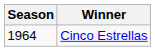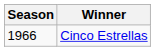 <table class="wikitable">
 <tr>
 <th>Season</th>
 <th>Winner</th>
 </tr>
 <tr>
-<td>1964</td>
+<td>1966</td>
 <td><a href='#'>Cinco Estrellas</a></td>
 </tr>
 </table>
